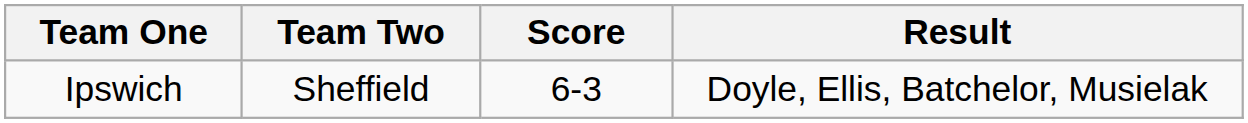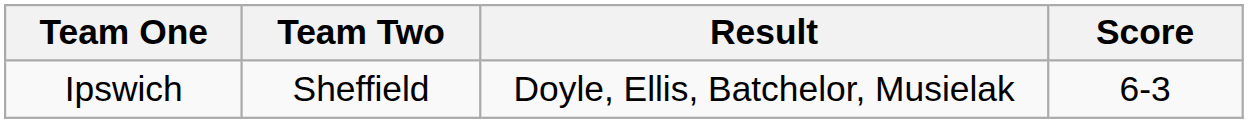 <table class="wikitable" style="text-align: center">
 <tr>
 <th width=100>Team One</th>
 <th width=100>Team Two</th>
+<th width=250>Result</th>
 <th width=80>Score</th>
-<th width=250>Result</th>
 </tr>
 <tr>
 <td>Ipswich</td>
 <td>Sheffield</td>
+<td>Doyle, Ellis, Batchelor, Musielak</td>
 <td>6-3</td>
-<td>Doyle, Ellis, Batchelor, Musielak</td>
 </tr>
 </table>
